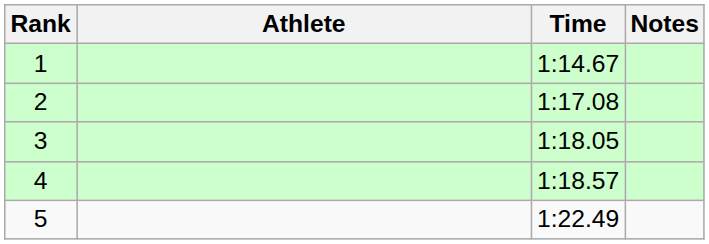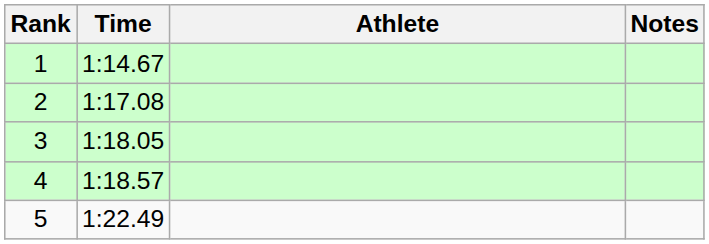 <table class="wikitable" style="text-align:center">
 <tr>
 <th>Rank</th>
+<th>Time</th>
 <th Style="width:18em">Athlete</th>
-<th>Time</th>
 <th>Notes</th>
 </tr>
 <tr style="background:#cfc">
 <td>1</td>
+<td>1:14.67</td>
 <td style="text-align:left"></td>
-<td>1:14.67</td>
 <td></td>
 </tr>
 <tr style="background:#cfc">
 <td>2</td>
+<td>1:17.08</td>
 <td style="text-align:left"></td>
-<td>1:17.08</td>
 <td></td>
 </tr>
 <tr style="background:#cfc">
 <td>3</td>
+<td>1:18.05</td>
 <td style="text-align:left"></td>
-<td>1:18.05</td>
 <td></td>
 </tr>
 <tr style="background:#cfc">
 <td>4</td>
+<td>1:18.57</td>
 <td style="text-align:left"></td>
-<td>1:18.57</td>
 <td></td>
 </tr>
 <tr>
 <td>5</td>
+<td>1:22.49</td>
 <td style="text-align:left"></td>
-<td>1:22.49</td>
 <td></td>
 </tr>
 </table>
